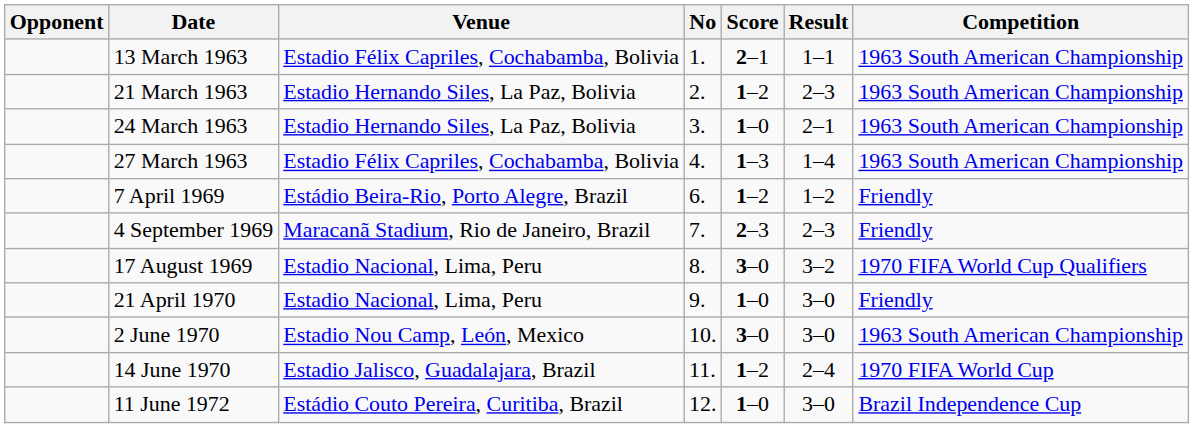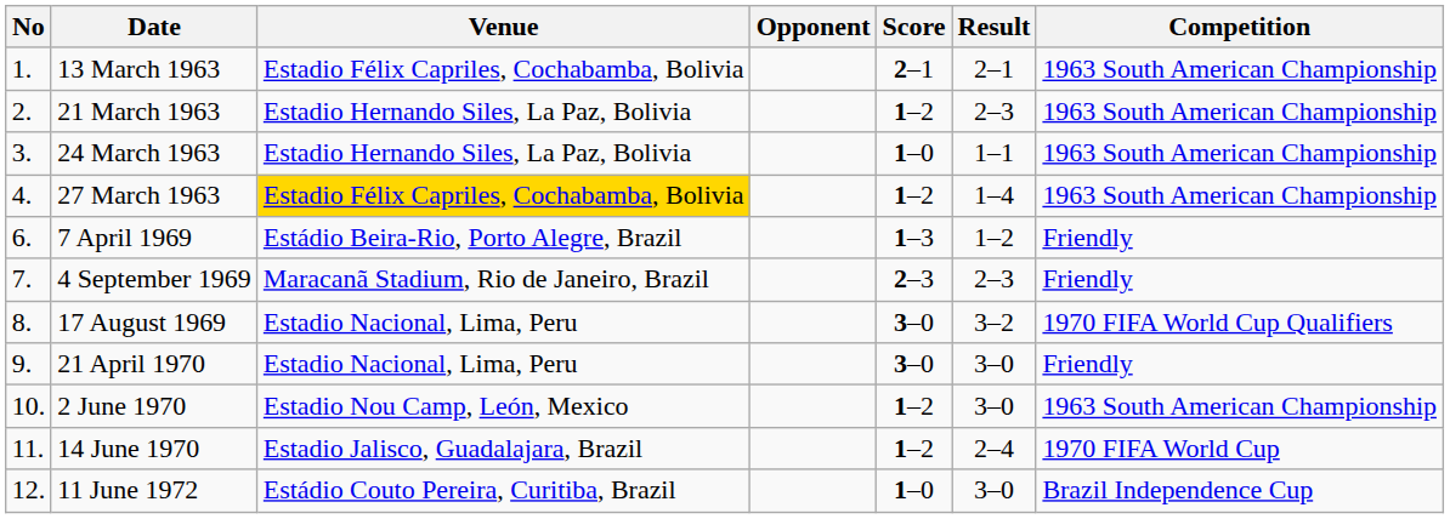 <table class="wikitable sortable" style="font-size:100%;">
 <tr>
-<th>Opponent</th>
+<th>No</th>
 <th>Date</th>
 <th>Venue</th>
-<th>No</th>
+<th>Opponent</th>
 <th>Score</th>
 <th>Result</th>
 <th>Competition</th>
 </tr>
 <tr>
-<td></td>
+<td>1.</td>
 <td>13 March 1963</td>
 <td><a href='#'>Estadio Félix Capriles</a>, <a href='#'>Cochabamba</a>, Bolivia</td>
-<td>1.</td>
+<td></td>
 <td align=center><strong>2</strong>–1</td>
-<td align=center>1–1</td>
+<td align=center>2–1</td>
 <td><a href='#'>1963 South American Championship</a></td>
 </tr>
 <tr>
-<td></td>
+<td>2.</td>
 <td>21 March 1963</td>
 <td><a href='#'>Estadio Hernando Siles</a>, La Paz, Bolivia</td>
-<td>2.</td>
+<td></td>
 <td align=center><strong>1</strong>–2</td>
 <td align=center>2–3</td>
 <td><a href='#'>1963 South American Championship</a></td>
 </tr>
 <tr>
-<td></td>
+<td>3.</td>
 <td>24 March 1963</td>
 <td><a href='#'>Estadio Hernando Siles</a>, La Paz, Bolivia</td>
-<td>3.</td>
+<td></td>
 <td align=center><strong>1</strong>–0</td>
-<td align=center>2–1</td>
+<td align=center>1–1</td>
 <td><a href='#'>1963 South American Championship</a></td>
 </tr>
 <tr>
+<td>4.</td>
+<td>27 March 1963</td>
+<td style="background: gold;"><a href='#'>Estadio Félix Capriles</a>, <a href='#'>Cochabamba</a>, Bolivia</td>
 <td></td>
-<td>27 March 1963</td>
-<td><a href='#'>Estadio Félix Capriles</a>, <a href='#'>Cochabamba</a>, Bolivia</td>
-<td>4.</td>
-<td align=center><strong>1</strong>–3</td>
+<td align=center><strong>1</strong>–2</td>
 <td align=center>1–4</td>
 <td><a href='#'>1963 South American Championship</a></td>
 </tr>
 <tr>
-<td></td>
+<td>6.</td>
 <td>7 April 1969</td>
 <td><a href='#'>Estádio Beira-Rio</a>, <a href='#'>Porto Alegre</a>, Brazil</td>
-<td>6.</td>
-<td align=center><strong>1</strong>–2</td>
+<td></td>
+<td align=center><strong>1</strong>–3</td>
 <td align=center>1–2</td>
 <td><a href='#'>Friendly</a></td>
 </tr>
 <tr>
-<td></td>
+<td>7.</td>
 <td>4 September 1969</td>
 <td><a href='#'>Maracanã Stadium</a>, Rio de Janeiro, Brazil</td>
-<td>7.</td>
+<td></td>
 <td align=center><strong>2</strong>–3</td>
 <td align=center>2–3</td>
 <td><a href='#'>Friendly</a></td>
 </tr>
 <tr>
-<td></td>
+<td>8.</td>
 <td>17 August 1969</td>
 <td><a href='#'>Estadio Nacional</a>, Lima, Peru</td>
-<td>8.</td>
+<td></td>
 <td align=center><strong>3</strong>–0</td>
 <td align=center>3–2</td>
 <td><a href='#'>1970 FIFA World Cup Qualifiers</a></td>
 </tr>
 <tr>
-<td></td>
+<td>9.</td>
 <td>21 April 1970</td>
 <td><a href='#'>Estadio Nacional</a>, Lima, Peru</td>
-<td>9.</td>
-<td align=center><strong>1</strong>–0</td>
+<td></td>
+<td align=center><strong>3</strong>–0</td>
 <td align=center>3–0</td>
 <td><a href='#'>Friendly</a></td>
 </tr>
 <tr>
-<td></td>
+<td>10.</td>
 <td>2 June 1970</td>
 <td><a href='#'>Estadio Nou Camp</a>, <a href='#'>León</a>, Mexico</td>
-<td>10.</td>
-<td align=center><strong>3</strong>–0</td>
+<td></td>
+<td align=center><strong>1</strong>–2</td>
 <td align=center>3–0</td>
 <td><a href='#'>1963 South American Championship</a></td>
 </tr>
 <tr>
-<td></td>
+<td>11.</td>
 <td>14 June 1970</td>
 <td><a href='#'>Estadio Jalisco</a>, <a href='#'>Guadalajara</a>, Brazil</td>
-<td>11.</td>
+<td></td>
 <td align=center><strong>1</strong>–2</td>
 <td align=center>2–4</td>
 <td><a href='#'>1970 FIFA World Cup</a></td>
 </tr>
 <tr>
-<td></td>
+<td>12.</td>
 <td>11 June 1972</td>
 <td><a href='#'>Estádio Couto Pereira</a>, <a href='#'>Curitiba</a>, Brazil</td>
-<td>12.</td>
+<td></td>
 <td align=center><strong>1</strong>–0</td>
 <td align=center>3–0</td>
 <td><a href='#'>Brazil Independence Cup</a></td>
 </tr>
 </table>
